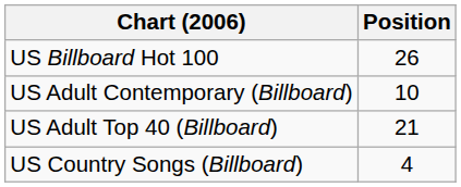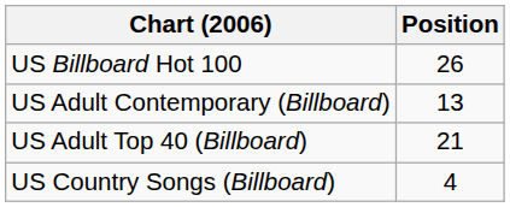 <table class="wikitable sortable">
 <tr>
 <th>Chart (2006)</th>
 <th>Position</th>
 </tr>
 <tr>
 <td>US <em>Billboard</em> Hot 100</td>
 <td style="text-align:center;">26</td>
 </tr>
 <tr>
 <td>US Adult Contemporary (<em>Billboard</em>)</td>
-<td style="text-align:center;">10</td>
+<td style="text-align:center;">13</td>
 </tr>
 <tr>
 <td>US Adult Top 40 (<em>Billboard</em>)</td>
 <td style="text-align:center;">21</td>
 </tr>
 <tr>
 <td>US Country Songs (<em>Billboard</em>)</td>
 <td style="text-align:center;">4</td>
 </tr>
 </table>
